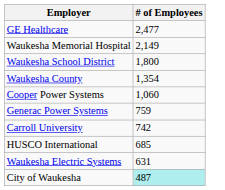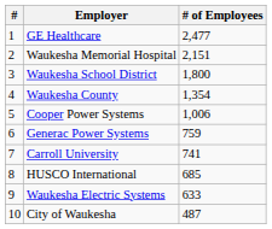 <table class="wikitable">
 <tr>
+<th>#</th>
 <th>Employer</th>
 <th># of Employees</th>
 </tr>
 <tr>
+<td>1</td>
 <td><a href='#'>GE Healthcare</a></td>
 <td>2,477</td>
 </tr>
 <tr>
+<td>2</td>
 <td>Waukesha Memorial Hospital</td>
-<td>2,149</td>
+<td>2,151</td>
 </tr>
 <tr>
+<td>3</td>
 <td><a href='#'>Waukesha School District</a></td>
 <td>1,800</td>
 </tr>
 <tr>
+<td>4</td>
 <td><a href='#'>Waukesha County</a></td>
 <td>1,354</td>
 </tr>
 <tr>
+<td>5</td>
 <td><a href='#'>Cooper</a> Power Systems</td>
-<td>1,060</td>
+<td>1,006</td>
 </tr>
 <tr>
+<td>6</td>
 <td><a href='#'>Generac Power Systems</a></td>
 <td>759</td>
 </tr>
 <tr>
+<td>7</td>
 <td><a href='#'>Carroll University</a></td>
-<td>742</td>
+<td>741</td>
 </tr>
 <tr>
+<td>8</td>
 <td>HUSCO International</td>
 <td>685</td>
 </tr>
 <tr>
+<td>9</td>
 <td><a href='#'>Waukesha Electric Systems</a></td>
-<td>631</td>
+<td>633</td>
 </tr>
 <tr>
+<td>10</td>
 <td>City of Waukesha</td>
-<td style="background: paleturquoise;">487</td>
+<td>487</td>
 </tr>
 </table>
